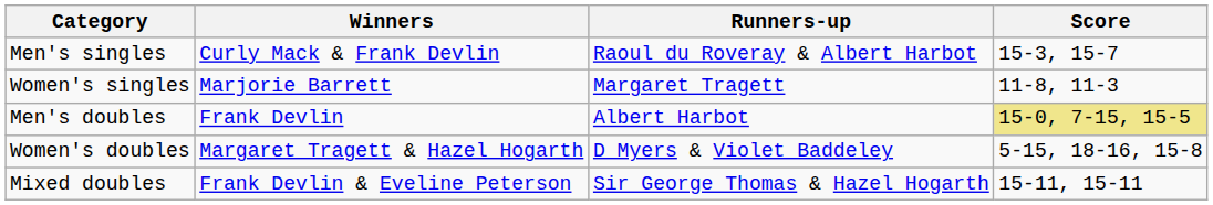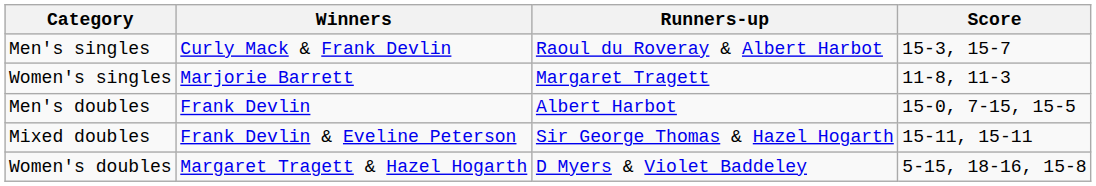 <table class=wikitable style="margin:auto;">
 <tr>
 <th>Category</th>
 <th>Winners</th>
 <th>Runners-up</th>
 <th>Score</th>
 </tr>
 <tr>
 <td>Men's singles</td>
 <td> <a href='#'>Curly Mack</a> & <a href='#'>Frank Devlin</a></td>
 <td> <a href='#'>Raoul du Roveray</a> & <a href='#'>Albert Harbot</a></td>
 <td>15-3, 15-7</td>
 </tr>
 <tr>
 <td>Women's singles</td>
 <td> <a href='#'>Marjorie Barrett</a></td>
 <td> <a href='#'>Margaret Tragett</a></td>
 <td>11-8, 11-3</td>
 </tr>
 <tr>
 <td>Men's doubles</td>
 <td> <a href='#'>Frank Devlin</a></td>
 <td> <a href='#'>Albert Harbot</a></td>
-<td style="background: khaki;">15-0, 7-15, 15-5</td>
+<td>15-0, 7-15, 15-5</td>
+</tr>
+<tr>
+<td>Mixed doubles</td>
+<td> <a href='#'>Frank Devlin</a> &  <a href='#'>Eveline Peterson</a></td>
+<td> <a href='#'>Sir George Thomas</a> & <a href='#'>Hazel Hogarth</a></td>
+<td>15-11, 15-11</td>
 </tr>
 <tr>
 <td>Women's doubles</td>
 <td> <a href='#'>Margaret Tragett</a> & <a href='#'>Hazel Hogarth</a></td>
 <td> <a href='#'>D Myers</a> &  <a href='#'>Violet Baddeley</a></td>
 <td>5-15, 18-16, 15-8</td>
 </tr>
-<tr>
-<td>Mixed doubles</td>
-<td> <a href='#'>Frank Devlin</a> &  <a href='#'>Eveline Peterson</a></td>
-<td> <a href='#'>Sir George Thomas</a> & <a href='#'>Hazel Hogarth</a></td>
-<td>15-11, 15-11</td>
-</tr>
 </table>
